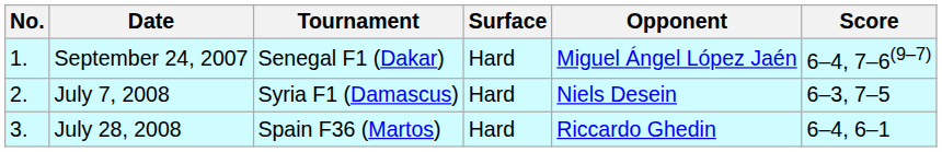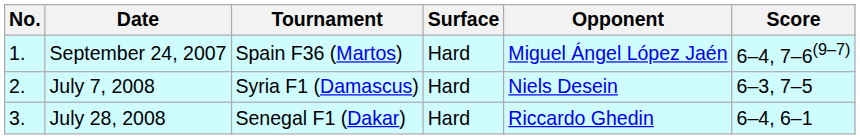 <table class="wikitable">
 <tr>
 <th>No.</th>
 <th>Date</th>
 <th>Tournament</th>
 <th>Surface</th>
 <th>Opponent</th>
 <th>Score</th>
 </tr>
 <tr bgcolor="CFFCFF">
 <td>1.</td>
 <td>September 24, 2007</td>
-<td>Senegal F1 (<a href='#'>Dakar</a>)</td>
+<td>Spain F36 (<a href='#'>Martos</a>)</td>
 <td>Hard</td>
 <td> <a href='#'>Miguel Ángel López Jaén</a></td>
 <td>6–4, 7–6<sup>(9–7)</sup></td>
 </tr>
 <tr bgcolor="CFFCFF">
 <td>2.</td>
 <td>July 7, 2008</td>
 <td>Syria F1 (<a href='#'>Damascus</a>)</td>
 <td>Hard</td>
 <td> <a href='#'>Niels Desein</a></td>
 <td>6–3, 7–5</td>
 </tr>
 <tr bgcolor="CFFCFF">
 <td>3.</td>
 <td>July 28, 2008</td>
-<td>Spain F36 (<a href='#'>Martos</a>)</td>
+<td>Senegal F1 (<a href='#'>Dakar</a>)</td>
 <td>Hard</td>
 <td> <a href='#'>Riccardo Ghedin</a></td>
 <td>6–4, 6–1</td>
 </tr>
 </table>
